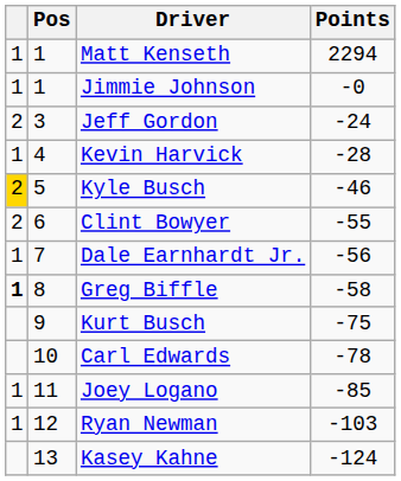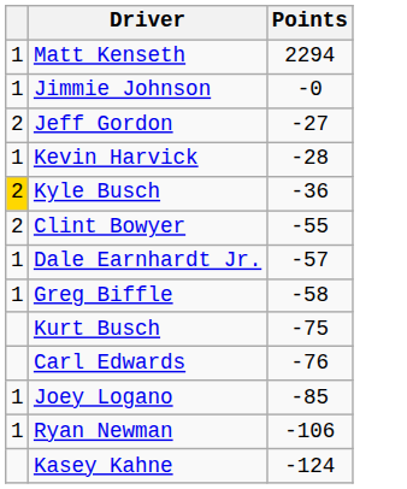 <table class="sortable wikitable " style="font-size: 95%;">
 <tr>
 <th></th>
-<th>Pos</th>
 <th>Driver</th>
 <th>Points</th>
 </tr>
 <tr>
 <td align="left"> 1</td>
-<td>1</td>
 <td><a href='#'>Matt Kenseth</a></td>
 <td style="text-align:center;">2294</td>
 </tr>
 <tr>
 <td align="left"> 1</td>
-<td>1</td>
 <td><a href='#'>Jimmie Johnson</a></td>
 <td style="text-align:center;">-0</td>
 </tr>
 <tr>
 <td align="left"> 2</td>
-<td>3</td>
 <td><a href='#'>Jeff Gordon</a></td>
-<td style="text-align:center;">-24</td>
+<td style="text-align:center;">-27</td>
 </tr>
 <tr>
 <td align="left"> 1</td>
-<td>4</td>
 <td><a href='#'>Kevin Harvick</a></td>
 <td style="text-align:center;">-28</td>
 </tr>
 <tr>
 <td align="left" style="background: gold;"> 2</td>
-<td>5</td>
 <td><a href='#'>Kyle Busch</a></td>
-<td style="text-align:center;">-46</td>
+<td style="text-align:center;">-36</td>
 </tr>
 <tr>
 <td align="left"> 2</td>
-<td>6</td>
 <td><a href='#'>Clint Bowyer</a></td>
 <td style="text-align:center;">-55</td>
 </tr>
 <tr>
 <td align="left"> 1</td>
-<td>7</td>
 <td><a href='#'>Dale Earnhardt Jr.</a></td>
-<td style="text-align:center;">-56</td>
+<td style="text-align:center;">-57</td>
 </tr>
 <tr>
-<td align="left"><strong> 1</strong></td>
-<td>8</td>
+<td align="left"> 1</td>
 <td><a href='#'>Greg Biffle</a></td>
 <td style="text-align:center;">-58</td>
 </tr>
 <tr>
 <td align="left"></td>
-<td>9</td>
 <td><a href='#'>Kurt Busch</a></td>
 <td style="text-align:center;">-75</td>
 </tr>
 <tr>
 <td align="left"></td>
-<td>10</td>
 <td><a href='#'>Carl Edwards</a></td>
-<td style="text-align:center;">-78</td>
+<td style="text-align:center;">-76</td>
 </tr>
 <tr>
 <td align="left"> 1</td>
-<td>11</td>
 <td><a href='#'>Joey Logano</a></td>
 <td style="text-align:center;">-85</td>
 </tr>
 <tr>
 <td align="left"> 1</td>
-<td>12</td>
 <td><a href='#'>Ryan Newman</a></td>
-<td style="text-align:center;">-103</td>
+<td style="text-align:center;">-106</td>
 </tr>
 <tr>
 <td align="left"></td>
-<td>13</td>
 <td><a href='#'>Kasey Kahne</a></td>
 <td style="text-align:center;">-124</td>
 </tr>
 </table>
